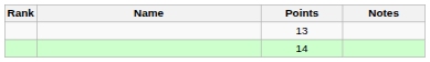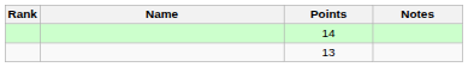 <table class="wikitable" style="text-align:center;">
 <tr>
 <th>Rank</th>
 <th style="width:20em;">Name</th>
 <th style="width:7em;">Points</th>
 <th style="width:7em;">Notes</th>
 </tr>
+<tr bgcolor=ccffcc>
+<td></td>
+<td align=left></td>
+<td>14</td>
+<td></td>
+</tr>
 <tr>
 <td></td>
 <td align=left></td>
 <td>13</td>
 <td></td>
 </tr>
-<tr bgcolor=ccffcc>
-<td></td>
-<td align=left></td>
-<td>14</td>
-<td></td>
-</tr>
 </table>
